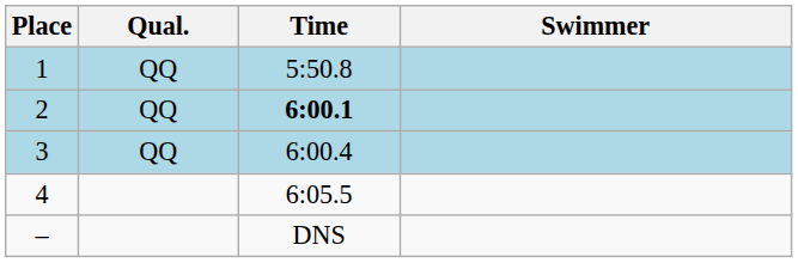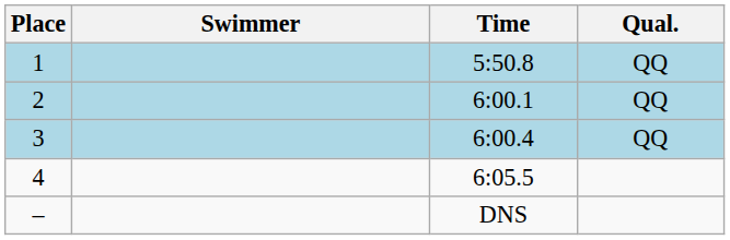 <table class=wikitable style="text-align:center">
 <tr>
 <th>Place</th>
+<th width=230>Swimmer</th>
+<th width=90>Time</th>
 <th width=90>Qual.</th>
-<th width=90>Time</th>
-<th width=230>Swimmer</th>
 </tr>
 <tr bgcolor=lightblue>
 <td>1</td>
+<td align=left></td>
+<td>5:50.8</td>
 <td>QQ</td>
-<td>5:50.8</td>
-<td align=left></td>
 </tr>
 <tr bgcolor=lightblue>
 <td>2</td>
+<td align=left></td>
+<td>6:00.1</td>
 <td>QQ</td>
-<td><strong>6:00.1</strong></td>
-<td align=left></td>
 </tr>
 <tr bgcolor=lightblue>
 <td>3</td>
+<td align=left></td>
+<td>6:00.4</td>
 <td>QQ</td>
-<td>6:00.4</td>
-<td align=left></td>
 </tr>
 <tr>
 <td>4</td>
+<td align=left></td>
+<td>6:05.5</td>
 <td></td>
-<td>6:05.5</td>
-<td align=left></td>
 </tr>
 <tr>
 <td>–</td>
+<td align=left></td>
+<td>DNS</td>
 <td></td>
-<td>DNS</td>
-<td align=left></td>
 </tr>
 </table>
